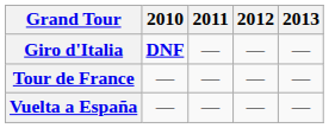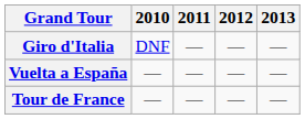 <table class="wikitable plainrowheaders">
 <tr>
 <th scope="col"><a href='#'>Grand Tour</a></th>
 <th scope="col">2010</th>
 <th scope="col">2011</th>
 <th scope="col">2012</th>
 <th scope="col">2013</th>
 </tr>
 <tr style="text-align:center;">
 <th scope="row"> <a href='#'>Giro d'Italia</a></th>
-<td style="text-align:center;"><strong><a href='#'>DNF</a></strong></td>
+<td style="text-align:center;"><a href='#'>DNF</a></td>
+<td>—</td>
+<td>—</td>
+<td>—</td>
+</tr>
+<tr style="text-align:center;">
+<th scope="row"> <a href='#'>Vuelta a España</a></th>
+<td>—</td>
 <td>—</td>
 <td>—</td>
 <td>—</td>
 </tr>
 <tr style="text-align:center;">
 <th scope="row"> <a href='#'>Tour de France</a></th>
 <td>—</td>
 <td>—</td>
 <td>—</td>
 <td>—</td>
 </tr>
-<tr style="text-align:center;">
-<th scope="row"> <a href='#'>Vuelta a España</a></th>
-<td>—</td>
-<td>—</td>
-<td>—</td>
-<td>—</td>
-</tr>
 </table>
